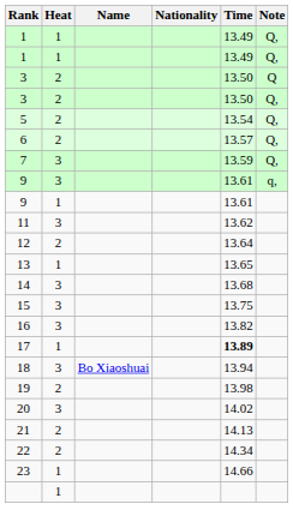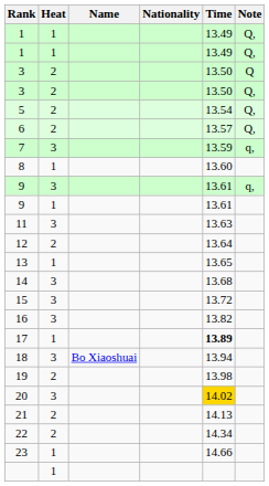 <table class="wikitable sortable" style="text-align:center">
 <tr>
 <th>Rank</th>
 <th>Heat</th>
 <th>Name</th>
 <th>Nationality</th>
 <th>Time</th>
 <th>Note</th>
 </tr>
 <tr bgcolor=ccffcc>
 <td>1</td>
 <td>1</td>
 <td align=left></td>
 <td align=left></td>
 <td>13.49</td>
 <td>Q, </td>
 </tr>
 <tr bgcolor=ccffcc>
 <td>1</td>
 <td>1</td>
 <td align=left></td>
 <td align=left></td>
 <td>13.49</td>
 <td>Q, </td>
 </tr>
 <tr bgcolor=ccffcc>
 <td>3</td>
 <td>2</td>
 <td align=left></td>
 <td align=left></td>
 <td>13.50</td>
 <td>Q</td>
 </tr>
 <tr bgcolor=ccffcc>
 <td>3</td>
 <td>2</td>
 <td align=left></td>
 <td align=left></td>
 <td>13.50</td>
 <td>Q, </td>
 </tr>
 <tr bgcolor=ddffdd>
 <td>5</td>
 <td>2</td>
 <td align=left></td>
 <td align=left></td>
 <td>13.54</td>
 <td>Q, </td>
 </tr>
 <tr bgcolor=ddffdd>
 <td>6</td>
 <td>2</td>
 <td align=left></td>
 <td align=left></td>
 <td>13.57</td>
 <td>Q, </td>
 </tr>
 <tr bgcolor=ccffcc>
 <td>7</td>
 <td>3</td>
 <td align=left></td>
 <td align=left></td>
 <td>13.59</td>
-<td>Q, </td>
+<td>q, </td>
+</tr>
+<tr>
+<td>8</td>
+<td>1</td>
+<td align=left></td>
+<td align=left></td>
+<td>13.60</td>
+<td></td>
 </tr>
 <tr bgcolor=ccffcc>
 <td>9</td>
 <td>3</td>
 <td align=left></td>
 <td align=left></td>
 <td>13.61</td>
 <td>q, </td>
 </tr>
 <tr>
 <td>9</td>
 <td>1</td>
 <td align=left></td>
 <td align=left></td>
 <td>13.61</td>
 <td></td>
 </tr>
 <tr>
 <td>11</td>
 <td>3</td>
 <td align=left></td>
 <td align=left></td>
-<td>13.62</td>
+<td>13.63</td>
 <td></td>
 </tr>
 <tr>
 <td>12</td>
 <td>2</td>
 <td align=left></td>
 <td align=left></td>
 <td>13.64</td>
 <td></td>
 </tr>
 <tr>
 <td>13</td>
 <td>1</td>
 <td align=left></td>
 <td align=left></td>
 <td>13.65</td>
 <td></td>
 </tr>
 <tr>
 <td>14</td>
 <td>3</td>
 <td align=left></td>
 <td align=left></td>
 <td>13.68</td>
 <td></td>
 </tr>
 <tr>
 <td>15</td>
 <td>3</td>
 <td align=left></td>
 <td align=left></td>
-<td>13.75</td>
+<td>13.72</td>
 <td></td>
 </tr>
 <tr>
 <td>16</td>
 <td>3</td>
 <td align=left></td>
 <td align=left></td>
 <td>13.82</td>
 <td></td>
 </tr>
 <tr>
 <td>17</td>
 <td>1</td>
 <td align=left></td>
 <td align=left></td>
 <td><strong>13.89</strong></td>
 <td></td>
 </tr>
 <tr>
 <td>18</td>
 <td>3</td>
 <td align=left><a href='#'>Bo Xiaoshuai</a></td>
 <td align=left></td>
 <td>13.94</td>
 <td></td>
 </tr>
 <tr>
 <td>19</td>
 <td>2</td>
 <td align=left></td>
 <td align=left></td>
 <td>13.98</td>
 <td></td>
 </tr>
 <tr>
 <td>20</td>
 <td>3</td>
 <td align=left></td>
 <td align=left></td>
-<td>14.02</td>
+<td style="background: gold;">14.02</td>
 <td></td>
 </tr>
 <tr>
 <td>21</td>
 <td>2</td>
 <td align=left></td>
 <td align=left></td>
 <td>14.13</td>
 <td></td>
 </tr>
 <tr>
 <td>22</td>
 <td>2</td>
 <td align=left></td>
 <td align=left></td>
 <td>14.34</td>
 <td></td>
 </tr>
 <tr>
 <td>23</td>
 <td>1</td>
 <td align=left></td>
 <td align=left></td>
 <td>14.66</td>
 <td></td>
 </tr>
 <tr>
 <td></td>
 <td>1</td>
 <td align=left></td>
 <td align=left></td>
 <td></td>
 <td></td>
 </tr>
 </table>
